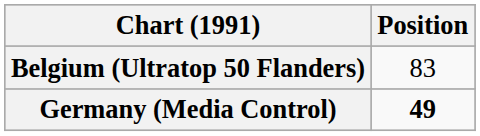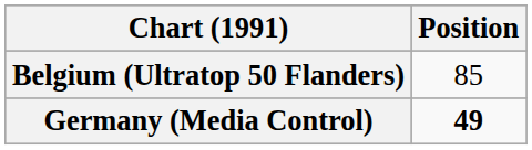 <table class="wikitable sortable plainrowheaders">
 <tr>
 <th scope="col">Chart (1991)</th>
 <th scope="col">Position</th>
 </tr>
 <tr>
 <th scope="row">Belgium (Ultratop 50 Flanders)</th>
-<td style="text-align:center;">83</td>
+<td style="text-align:center;">85</td>
 </tr>
 <tr>
 <th scope="row">Germany (Media Control)</th>
 <td style="text-align:center;"><strong>49</strong></td>
 </tr>
 </table>
